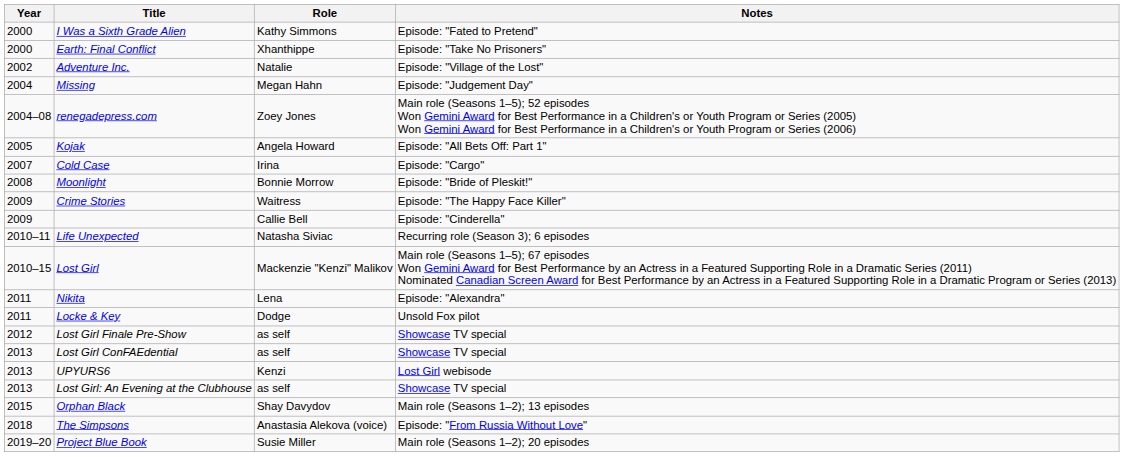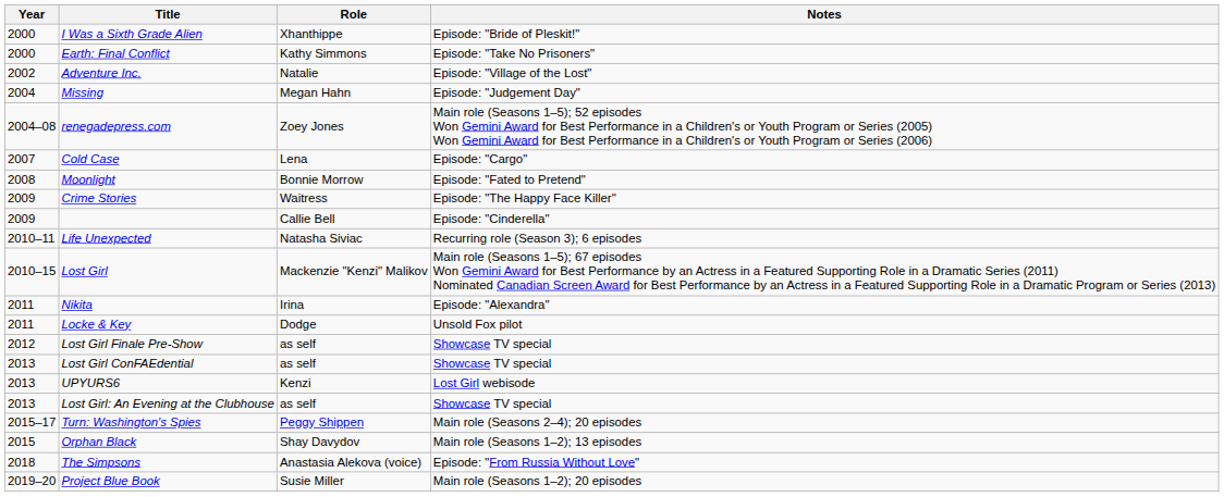 <table class="wikitable sortable">
 <tr>
 <th>Year</th>
 <th>Title</th>
 <th>Role</th>
 <th>Notes</th>
 </tr>
 <tr>
 <td>2000</td>
 <td><em><a href='#'>I Was a Sixth Grade Alien</a></em></td>
-<td>Kathy Simmons</td>
-<td>Episode: "Fated to Pretend"</td>
+<td>Xhanthippe</td>
+<td>Episode: "Bride of Pleskit!"</td>
 </tr>
 <tr>
 <td>2000</td>
 <td><em><a href='#'>Earth: Final Conflict</a></em></td>
-<td>Xhanthippe</td>
+<td>Kathy Simmons</td>
 <td>Episode: "Take No Prisoners"</td>
 </tr>
 <tr>
 <td>2002</td>
 <td><em><a href='#'>Adventure Inc.</a></em></td>
 <td>Natalie</td>
 <td>Episode: "Village of the Lost"</td>
 </tr>
 <tr>
 <td>2004</td>
 <td><em><a href='#'>Missing</a></em></td>
 <td>Megan Hahn</td>
 <td>Episode: "Judgement Day"</td>
 </tr>
 <tr>
 <td>2004–08</td>
 <td><em><a href='#'>renegadepress.com</a></em></td>
 <td>Zoey Jones</td>
 <td>Main role (Seasons 1–5); 52 episodes<br>Won  <a href='#'>Gemini Award</a> for Best Performance in a Children's or Youth Program or Series (2005)<br>Won  <a href='#'>Gemini Award</a> for Best Performance in a Children's or Youth Program or Series (2006)</td>
 </tr>
 <tr>
-<td>2005</td>
-<td><em><a href='#'>Kojak</a></em></td>
-<td>Angela Howard</td>
-<td>Episode: "All Bets Off: Part 1"</td>
-</tr>
-<tr>
 <td>2007</td>
 <td><em><a href='#'>Cold Case</a></em></td>
-<td>Irina</td>
+<td>Lena</td>
 <td>Episode: "Cargo"</td>
 </tr>
 <tr>
 <td>2008</td>
 <td><em><a href='#'>Moonlight</a></em></td>
 <td>Bonnie Morrow</td>
-<td>Episode: "Bride of Pleskit!"</td>
+<td>Episode: "Fated to Pretend"</td>
 </tr>
 <tr>
 <td>2009</td>
 <td><em><a href='#'>Crime Stories</a></em></td>
 <td>Waitress</td>
 <td>Episode: "The Happy Face Killer"</td>
 </tr>
 <tr>
 <td>2009</td>
 <td><em></em></td>
 <td>Callie Bell</td>
 <td>Episode: "Cinderella"</td>
 </tr>
 <tr>
 <td>2010–11</td>
 <td><em><a href='#'>Life Unexpected</a></em></td>
 <td>Natasha Siviac</td>
 <td>Recurring role (Season 3); 6 episodes</td>
 </tr>
 <tr>
 <td>2010–15</td>
 <td><em><a href='#'>Lost Girl</a></em></td>
 <td>Mackenzie "Kenzi" Malikov</td>
 <td>Main role (Seasons 1–5); 67 episodes<br>Won  <a href='#'>Gemini Award</a> for Best Performance by an Actress in a Featured Supporting Role in a Dramatic Series (2011)<br>Nominated  <a href='#'>Canadian Screen Award</a> for Best Performance by an Actress in a Featured Supporting Role in a Dramatic Program or Series (2013)</td>
 </tr>
 <tr>
 <td>2011</td>
 <td><em><a href='#'>Nikita</a></em></td>
-<td>Lena</td>
+<td>Irina</td>
 <td>Episode: "Alexandra"</td>
 </tr>
 <tr>
 <td>2011</td>
 <td><em><a href='#'>Locke & Key</a></em></td>
 <td>Dodge</td>
 <td>Unsold Fox pilot</td>
 </tr>
 <tr>
 <td>2012</td>
 <td><em>Lost Girl Finale Pre-Show</em></td>
 <td>as self</td>
 <td><a href='#'>Showcase</a> TV special</td>
 </tr>
 <tr>
 <td>2013</td>
 <td><em>Lost Girl ConFAEdential</em></td>
 <td>as self</td>
 <td><a href='#'>Showcase</a> TV special</td>
 </tr>
 <tr>
 <td>2013</td>
 <td><em>UPYURS6</em></td>
 <td>Kenzi</td>
 <td><a href='#'>Lost Girl</a> webisode</td>
 </tr>
 <tr>
 <td>2013</td>
 <td><em>Lost Girl: An Evening at the Clubhouse</em></td>
 <td>as self</td>
 <td><a href='#'>Showcase</a> TV special</td>
 </tr>
 <tr>
+<td>2015–17</td>
+<td><em><a href='#'>Turn: Washington's Spies</a></em></td>
+<td><a href='#'>Peggy Shippen</a></td>
+<td>Main role (Seasons 2–4); 20 episodes</td>
+</tr>
+<tr>
 <td>2015</td>
 <td><em><a href='#'>Orphan Black</a></em></td>
 <td>Shay Davydov</td>
 <td>Main role (Seasons 1–2); 13 episodes</td>
 </tr>
 <tr>
 <td>2018</td>
 <td><em><a href='#'>The Simpsons</a></em></td>
 <td>Anastasia Alekova (voice)</td>
 <td>Episode: "<a href='#'>From Russia Without Love</a>"</td>
 </tr>
 <tr>
 <td>2019–20</td>
 <td><em><a href='#'>Project Blue Book</a></em></td>
 <td>Susie Miller</td>
 <td>Main role (Seasons 1–2); 20 episodes</td>
 </tr>
 </table>
